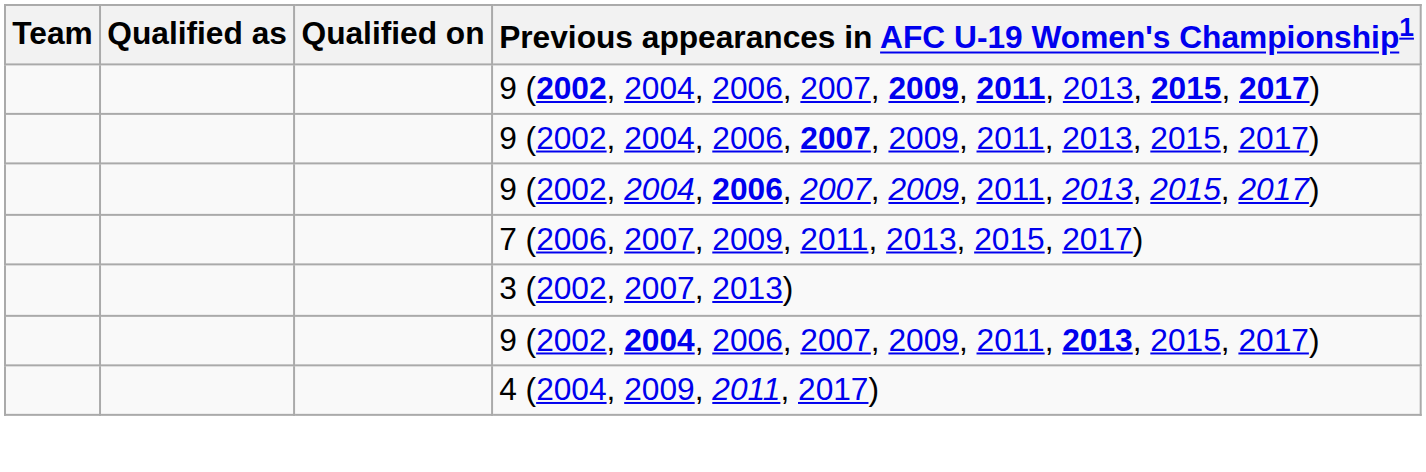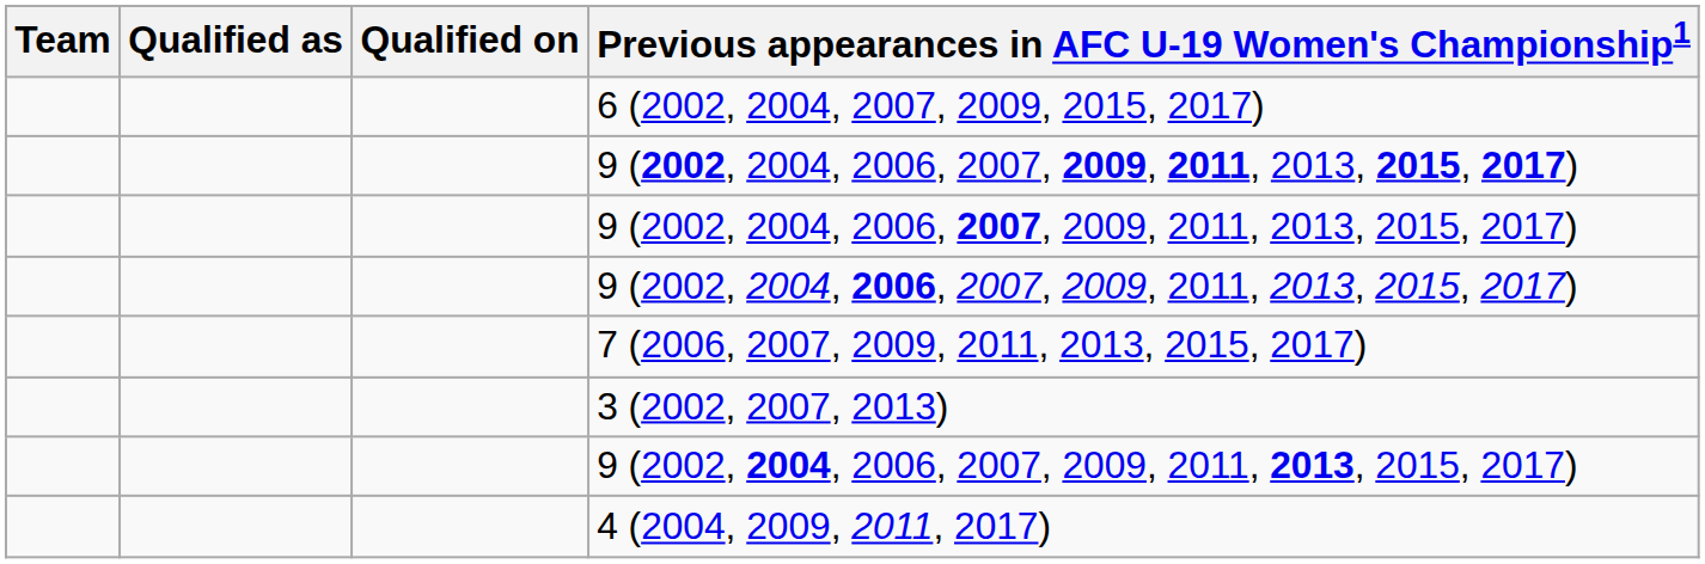 <table class="wikitable sortable">
 <tr>
 <th>Team</th>
 <th>Qualified as</th>
 <th>Qualified on</th>
 <th data-sort-type="number">Previous appearances in <a href='#'>AFC U-19 Women's Championship</a><sup><strong><a href='#'>1</a></strong></sup></th>
+</tr>
+<tr>
+<td></td>
+<td></td>
+<td></td>
+<td>6 (<a href='#'>2002</a>, <a href='#'>2004</a>, <a href='#'>2007</a>, <a href='#'>2009</a>, <a href='#'>2015</a>, <a href='#'>2017</a>)</td>
 </tr>
 <tr>
 <td></td>
 <td></td>
 <td></td>
 <td>9 (<strong><a href='#'>2002</a></strong>, <a href='#'>2004</a>, <a href='#'>2006</a>, <a href='#'>2007</a>, <strong><a href='#'>2009</a></strong>, <strong><a href='#'>2011</a></strong>, <a href='#'>2013</a>, <strong><a href='#'>2015</a></strong>, <strong><a href='#'>2017</a></strong>)</td>
 </tr>
 <tr>
 <td></td>
 <td></td>
 <td></td>
 <td>9 (<a href='#'>2002</a>, <a href='#'>2004</a>, <a href='#'>2006</a>, <strong><a href='#'>2007</a></strong>, <a href='#'>2009</a>, <a href='#'>2011</a>, <a href='#'>2013</a>, <a href='#'>2015</a>, <a href='#'>2017</a>)</td>
 </tr>
 <tr>
 <td></td>
 <td></td>
 <td></td>
 <td>9 (<a href='#'>2002</a>, <em><a href='#'>2004</a></em>, <strong><a href='#'>2006</a></strong>, <em><a href='#'>2007</a></em>, <em><a href='#'>2009</a></em>, <a href='#'>2011</a>, <em><a href='#'>2013</a></em>, <em><a href='#'>2015</a></em>, <em><a href='#'>2017</a></em>)</td>
 </tr>
 <tr>
 <td></td>
 <td></td>
 <td></td>
 <td>7 (<a href='#'>2006</a>, <a href='#'>2007</a>, <a href='#'>2009</a>, <a href='#'>2011</a>, <a href='#'>2013</a>, <a href='#'>2015</a>, <a href='#'>2017</a>)</td>
 </tr>
 <tr>
 <td></td>
 <td></td>
 <td></td>
 <td>3 (<a href='#'>2002</a>, <a href='#'>2007</a>, <a href='#'>2013</a>)</td>
 </tr>
 <tr>
 <td></td>
 <td></td>
 <td></td>
 <td>9 (<a href='#'>2002</a>, <strong><a href='#'>2004</a></strong>, <a href='#'>2006</a>, <a href='#'>2007</a>, <a href='#'>2009</a>, <a href='#'>2011</a>, <strong><a href='#'>2013</a></strong>, <a href='#'>2015</a>, <a href='#'>2017</a>)</td>
 </tr>
 <tr>
 <td></td>
 <td></td>
 <td></td>
 <td>4 (<a href='#'>2004</a>, <a href='#'>2009</a>, <em><a href='#'>2011</a></em>, <a href='#'>2017</a>)</td>
 </tr>
 </table>
